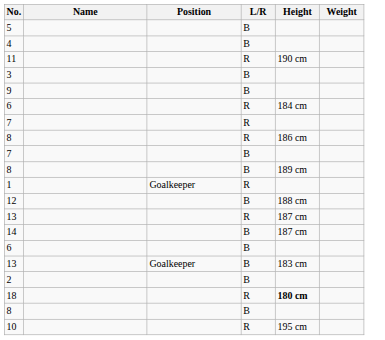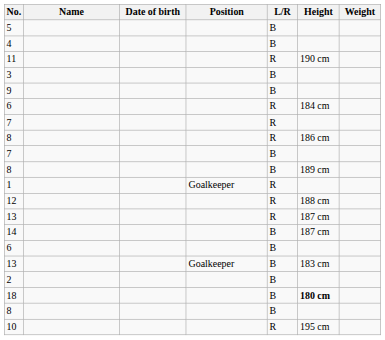 <table class="wikitable sortable" style=font-size:100%; text-align:center;>
 <tr>
 <th>No.</th>
 <th style=width:12em>Name</th>
+<th style=width:8em>Date of birth</th>
 <th style=width:9em>Position</th>
 <th style=width:3em>L/R</th>
 <th style=width:4em>Height</th>
 <th style=width:4em>Weight</th>
 </tr>
 <tr>
 <td>5</td>
 <td align=left></td>
+<td align=right></td>
 <td></td>
 <td>B</td>
 <td></td>
 <td></td>
 </tr>
 <tr>
 <td>4</td>
 <td align=left></td>
+<td align=right></td>
 <td></td>
 <td>B</td>
 <td></td>
 <td></td>
 </tr>
 <tr>
 <td>11</td>
 <td align=left></td>
+<td align=right></td>
 <td></td>
 <td>R</td>
 <td>190 cm</td>
 <td></td>
 </tr>
 <tr>
 <td>3</td>
 <td align=left></td>
+<td align=right></td>
 <td></td>
 <td>B</td>
 <td></td>
 <td></td>
 </tr>
 <tr>
 <td>9</td>
 <td align=left></td>
+<td align=right></td>
 <td></td>
 <td>B</td>
 <td></td>
 <td></td>
 </tr>
 <tr>
 <td>6</td>
 <td align=left></td>
+<td align=right></td>
 <td></td>
 <td>R</td>
 <td>184 cm</td>
 <td></td>
 </tr>
 <tr>
 <td>7</td>
 <td align=left></td>
+<td align=right></td>
 <td></td>
 <td>R</td>
 <td></td>
 <td></td>
 </tr>
 <tr>
 <td>8</td>
 <td align=left></td>
+<td align=right></td>
 <td></td>
 <td>R</td>
 <td>186 cm</td>
 <td></td>
 </tr>
 <tr>
 <td>7</td>
 <td align=left></td>
+<td align=right></td>
 <td></td>
 <td>B</td>
 <td></td>
 <td></td>
 </tr>
 <tr>
 <td>8</td>
 <td align=left></td>
+<td align=right></td>
 <td></td>
 <td>B</td>
 <td>189 cm</td>
 <td></td>
 </tr>
 <tr>
 <td>1</td>
 <td align=left></td>
+<td align=right></td>
 <td>Goalkeeper</td>
 <td>R</td>
 <td></td>
 <td></td>
 </tr>
 <tr>
 <td>12</td>
 <td align=left></td>
+<td align=right></td>
 <td></td>
-<td>B</td>
+<td>R</td>
 <td>188 cm</td>
 <td></td>
 </tr>
 <tr>
 <td>13</td>
 <td align=left></td>
+<td align=right></td>
 <td></td>
 <td>R</td>
 <td>187 cm</td>
 <td></td>
 </tr>
 <tr>
 <td>14</td>
 <td align=left></td>
+<td align=right></td>
 <td></td>
 <td>B</td>
 <td>187 cm</td>
 <td></td>
 </tr>
 <tr>
 <td>6</td>
 <td align=left></td>
+<td align=right></td>
 <td></td>
 <td>B</td>
 <td></td>
 <td></td>
 </tr>
 <tr>
 <td>13</td>
 <td align=left></td>
+<td align=right></td>
 <td>Goalkeeper</td>
 <td>B</td>
 <td>183 cm</td>
 <td></td>
 </tr>
 <tr>
 <td>2</td>
 <td align=left></td>
+<td align=right></td>
 <td></td>
 <td>B</td>
 <td></td>
 <td></td>
 </tr>
 <tr>
 <td>18</td>
 <td align=left></td>
+<td align=right></td>
 <td></td>
-<td>R</td>
+<td>B</td>
 <td><strong>180 cm</strong></td>
 <td></td>
 </tr>
 <tr>
 <td>8</td>
 <td align=left></td>
+<td align=right></td>
 <td></td>
 <td>B</td>
 <td></td>
 <td></td>
 </tr>
 <tr>
 <td>10</td>
 <td align=left></td>
+<td align=right></td>
 <td></td>
 <td>R</td>
 <td>195 cm</td>
 <td></td>
 </tr>
 </table>
